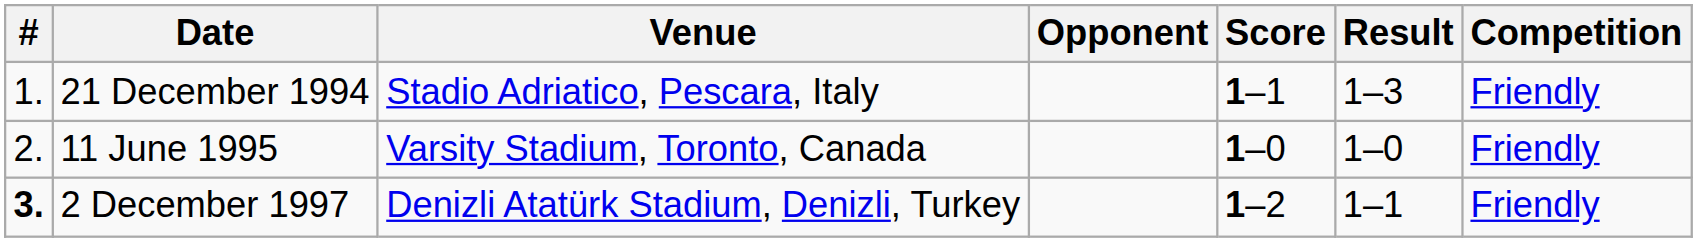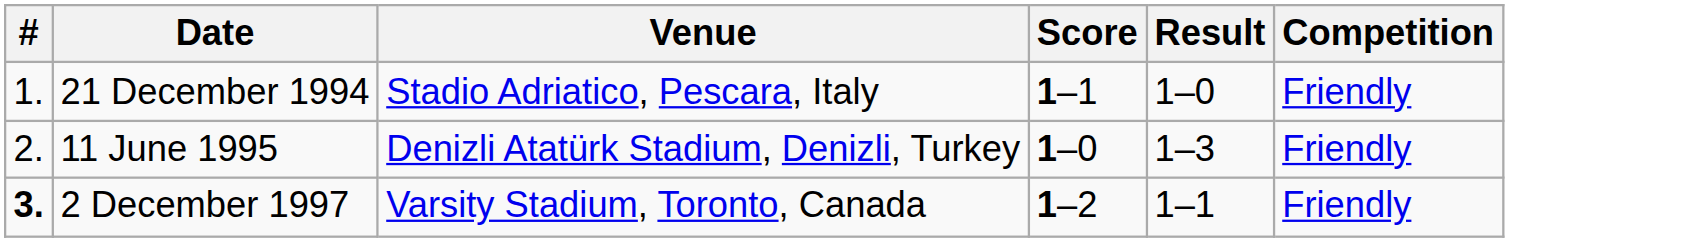 <table class="wikitable plainrowheaders sortable">
 <tr>
 <th>#</th>
 <th>Date</th>
 <th>Venue</th>
-<th>Opponent</th>
 <th>Score</th>
 <th>Result</th>
 <th>Competition</th>
 </tr>
 <tr>
 <td>1.</td>
 <td>21 December 1994</td>
 <td><a href='#'>Stadio Adriatico</a>, <a href='#'>Pescara</a>, Italy</td>
-<td></td>
 <td><strong>1</strong>–1</td>
-<td>1–3</td>
+<td>1–0</td>
 <td><a href='#'>Friendly</a></td>
 </tr>
 <tr>
 <td>2.</td>
 <td>11 June 1995</td>
-<td><a href='#'>Varsity Stadium</a>, <a href='#'>Toronto</a>, Canada</td>
-<td></td>
+<td><a href='#'>Denizli Atatürk Stadium</a>, <a href='#'>Denizli</a>, Turkey</td>
 <td><strong>1</strong>–0</td>
-<td>1–0</td>
+<td>1–3</td>
 <td><a href='#'>Friendly</a></td>
 </tr>
 <tr>
 <td><strong>3.</strong></td>
 <td>2 December 1997</td>
-<td><a href='#'>Denizli Atatürk Stadium</a>, <a href='#'>Denizli</a>, Turkey</td>
-<td></td>
+<td><a href='#'>Varsity Stadium</a>, <a href='#'>Toronto</a>, Canada</td>
 <td><strong>1</strong>–2</td>
 <td>1–1</td>
 <td><a href='#'>Friendly</a></td>
 </tr>
 </table>
